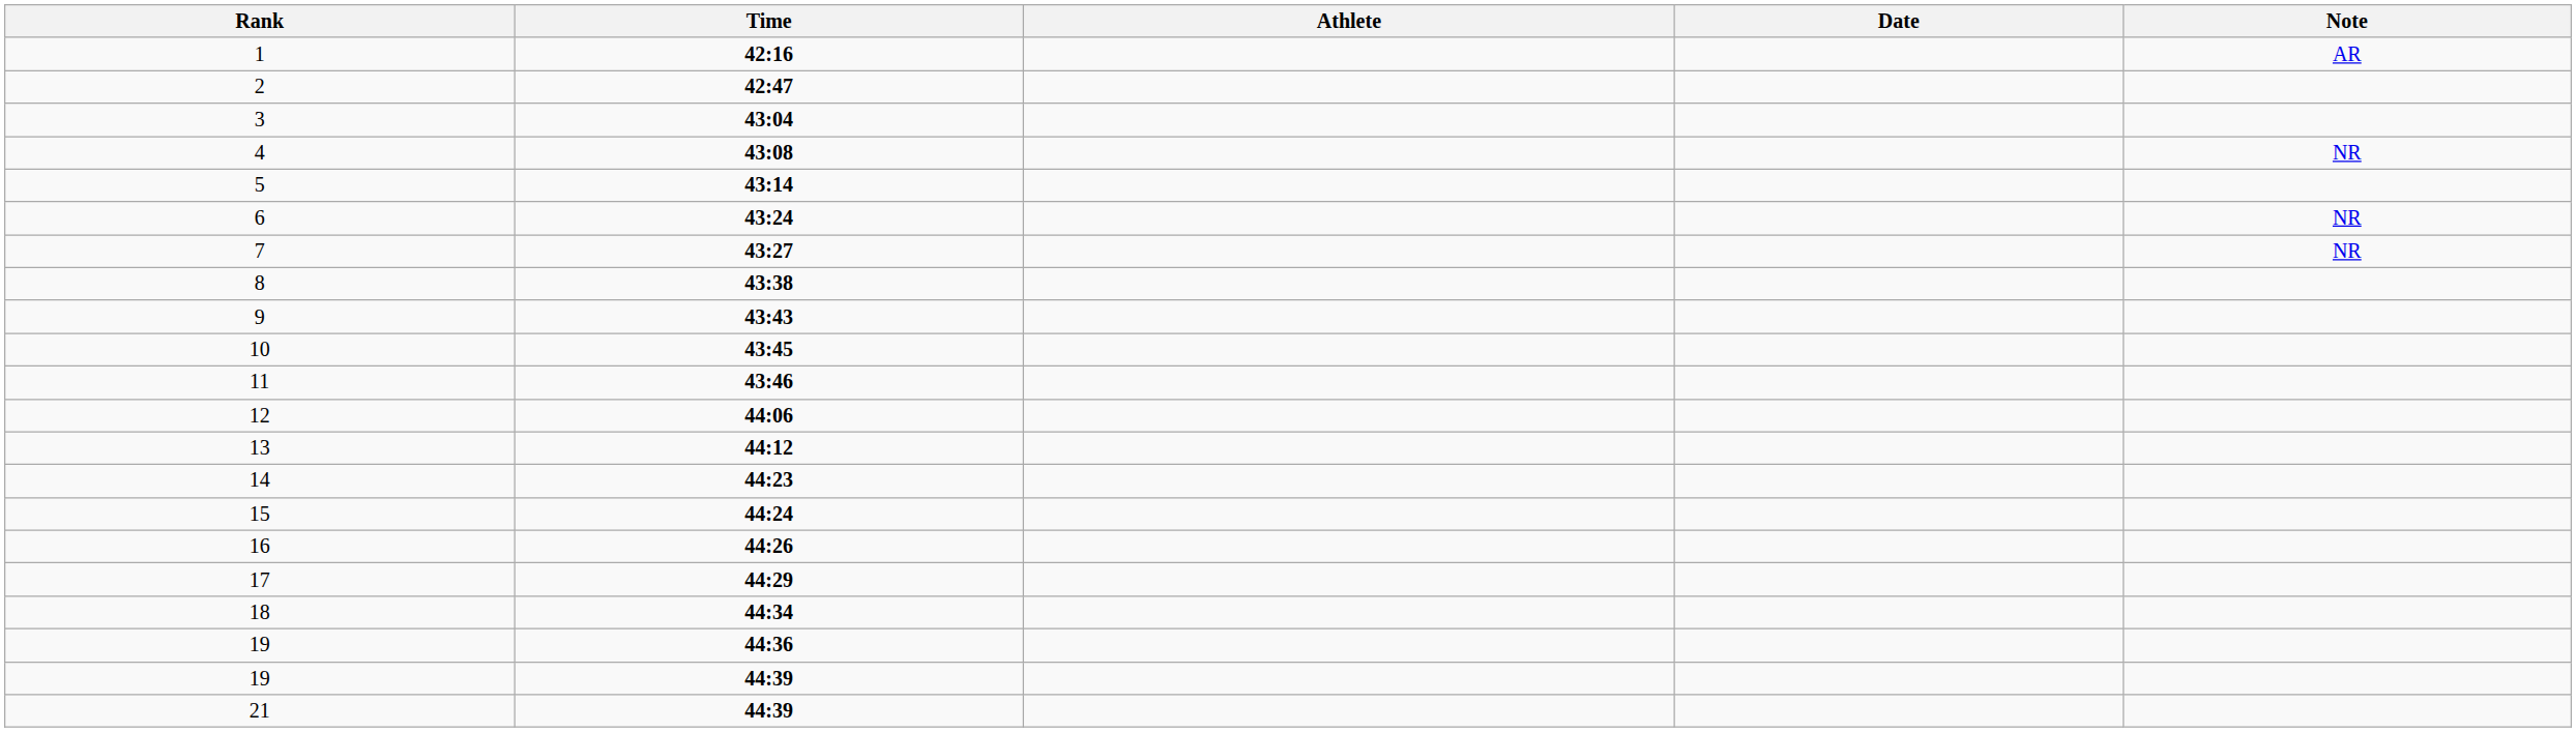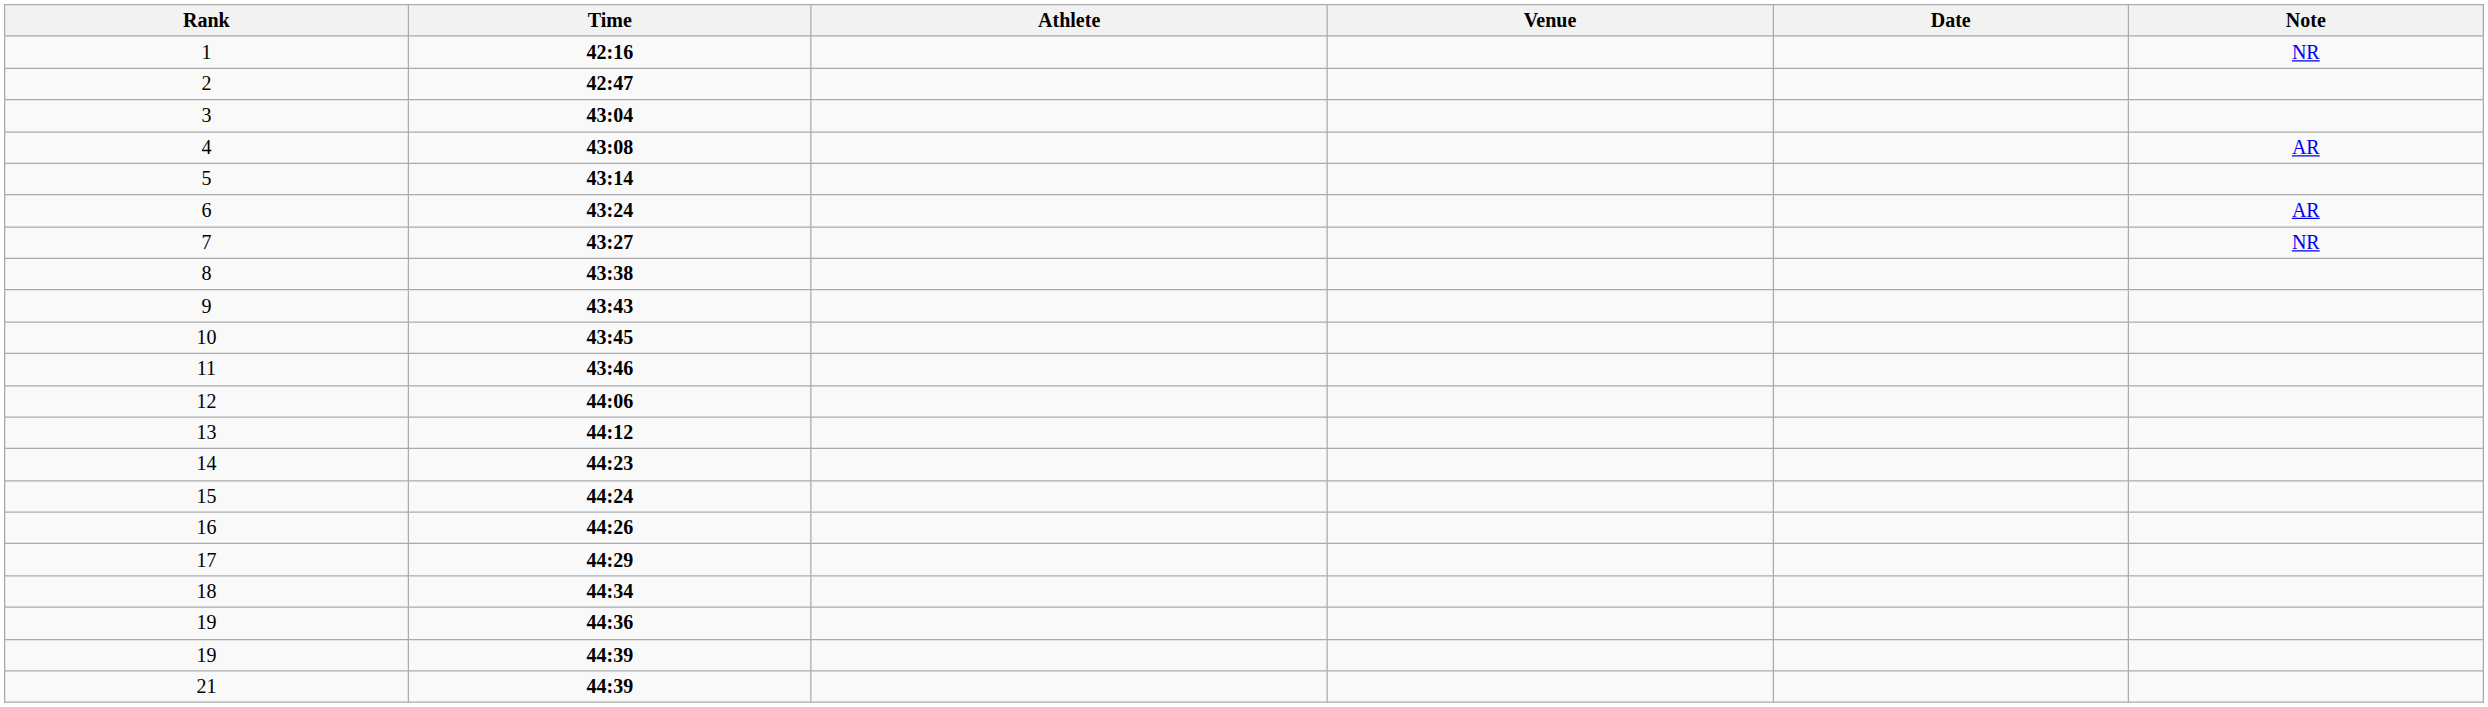 <table class="wikitable" style="text-align:center; width:100%">
 <tr>
 <th>Rank</th>
 <th>Time</th>
 <th>Athlete</th>
+<th>Venue</th>
 <th>Date</th>
 <th>Note</th>
 </tr>
 <tr>
 <td>1</td>
 <td><strong>42:16</strong></td>
 <td align=left></td>
 <td></td>
-<td><a href='#'>AR</a></td>
+<td></td>
+<td><a href='#'>NR</a></td>
 </tr>
 <tr>
 <td>2</td>
 <td><strong>42:47</strong></td>
 <td align=left></td>
+<td></td>
 <td></td>
 <td></td>
 </tr>
 <tr>
 <td>3</td>
 <td><strong>43:04</strong></td>
 <td align=left></td>
 <td></td>
 <td></td>
+<td></td>
 </tr>
 <tr>
 <td>4</td>
 <td><strong>43:08</strong></td>
 <td align=left></td>
 <td></td>
-<td><a href='#'>NR</a></td>
+<td></td>
+<td><a href='#'>AR</a></td>
 </tr>
 <tr>
 <td>5</td>
 <td><strong>43:14</strong></td>
 <td align=left></td>
+<td></td>
 <td></td>
 <td></td>
 </tr>
 <tr>
 <td>6</td>
 <td><strong>43:24</strong></td>
 <td align=left></td>
 <td></td>
-<td><a href='#'>NR</a></td>
+<td></td>
+<td><a href='#'>AR</a></td>
 </tr>
 <tr>
 <td>7</td>
 <td><strong>43:27</strong></td>
 <td align=left></td>
+<td></td>
 <td></td>
 <td><a href='#'>NR</a></td>
 </tr>
 <tr>
 <td>8</td>
 <td><strong>43:38</strong></td>
 <td align=left></td>
 <td></td>
 <td></td>
+<td></td>
 </tr>
 <tr>
 <td>9</td>
 <td><strong>43:43</strong></td>
 <td align=left></td>
+<td></td>
 <td></td>
 <td></td>
 </tr>
 <tr>
 <td>10</td>
 <td><strong>43:45</strong></td>
 <td align=left></td>
 <td></td>
 <td></td>
+<td></td>
 </tr>
 <tr>
 <td>11</td>
 <td><strong>43:46</strong></td>
 <td align=left></td>
+<td></td>
 <td></td>
 <td></td>
 </tr>
 <tr>
 <td>12</td>
 <td><strong>44:06</strong></td>
 <td align=left></td>
 <td></td>
 <td></td>
+<td></td>
 </tr>
 <tr>
 <td>13</td>
 <td><strong>44:12</strong></td>
 <td align=left></td>
+<td></td>
 <td></td>
 <td></td>
 </tr>
 <tr>
 <td>14</td>
 <td><strong>44:23</strong></td>
 <td align=left></td>
 <td></td>
 <td></td>
+<td></td>
 </tr>
 <tr>
 <td>15</td>
 <td><strong>44:24</strong></td>
 <td align=left></td>
+<td></td>
 <td></td>
 <td></td>
 </tr>
 <tr>
 <td>16</td>
 <td><strong>44:26</strong></td>
 <td align=left></td>
 <td></td>
 <td></td>
+<td></td>
 </tr>
 <tr>
 <td>17</td>
 <td><strong>44:29</strong></td>
 <td align=left></td>
+<td></td>
 <td></td>
 <td></td>
 </tr>
 <tr>
 <td>18</td>
 <td><strong>44:34</strong></td>
 <td align=left></td>
 <td></td>
 <td></td>
+<td></td>
 </tr>
 <tr>
 <td>19</td>
 <td><strong>44:36</strong></td>
 <td align=left></td>
+<td></td>
 <td></td>
 <td></td>
 </tr>
 <tr>
 <td>19</td>
 <td><strong>44:39</strong></td>
 <td align=left></td>
 <td></td>
 <td></td>
+<td></td>
 </tr>
 <tr>
 <td>21</td>
 <td><strong>44:39</strong></td>
 <td align=left></td>
 <td></td>
 <td></td>
+<td></td>
 </tr>
 </table>
